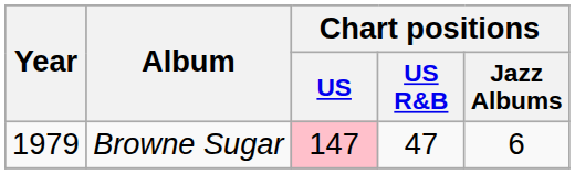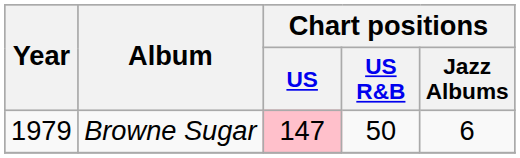 <table class="wikitable" style="text-align:center;">
 <tr>
 <th rowspan="2">Year</th>
 <th rowspan="2">Album</th>
 <th colspan="3">Chart positions</th>
 </tr>
 <tr style="font-size:smaller;">
 <th width="40"><a href='#'>US</a></th>
 <th width="40"><a href='#'>US<br>R&B</a></th>
 <th width="40">Jazz Albums</th>
 </tr>
 <tr>
 <td>1979</td>
 <td align="left"><em>Browne Sugar</em></td>
 <td style="background: pink;">147</td>
-<td>47</td>
+<td>50</td>
 <td>6</td>
 </tr>
 <tr>
 </tr>
 </table>
